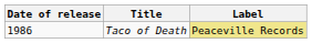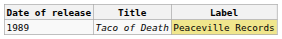 <table class="wikitable">
 <tr>
 <th>Date of release</th>
 <th>Title</th>
 <th>Label</th>
 </tr>
 <tr>
-<td>1986</td>
+<td>1989</td>
 <td><em>Taco of Death</em></td>
 <td style="background: khaki;">Peaceville Records</td>
 </tr>
 </table>
